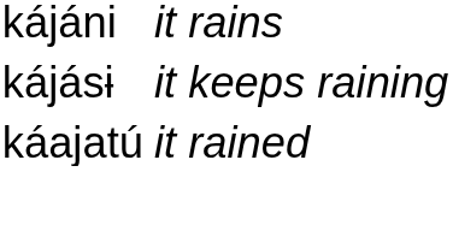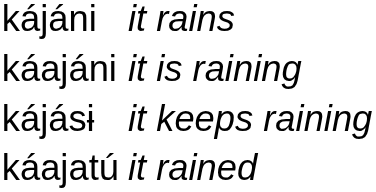 <table>
 <tr>
 <th></th>
 <th></th>
 </tr>
 <tr>
 <td>kájáni</td>
 <td><em>it rains</em></td>
 </tr>
 <tr>
+<td>káajáni</td>
+<td><em>it is raining</em></td>
+</tr>
+<tr>
 <td>kájásɨ</td>
 <td><em>it keeps raining</em></td>
 </tr>
 <tr>
 <td>káajatú</td>
 <td><em>it rained</em></td>
 </tr>
 </table>
